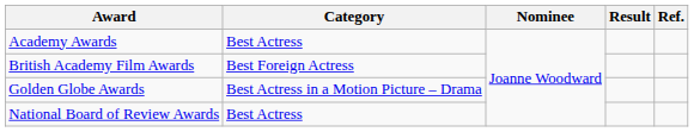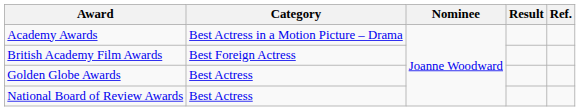 <table class="wikitable plainrowheaders">
 <tr>
 <th>Award</th>
 <th>Category</th>
 <th>Nominee</th>
 <th>Result</th>
 <th>Ref.</th>
 </tr>
 <tr>
 <td><a href='#'>Academy Awards</a></td>
-<td><a href='#'>Best Actress</a></td>
+<td><a href='#'>Best Actress in a Motion Picture – Drama</a></td>
 <td rowspan="4"><a href='#'>Joanne Woodward</a></td>
 <td></td>
 <td align="center"></td>
 </tr>
 <tr>
 <td><a href='#'>British Academy Film Awards</a></td>
 <td><a href='#'>Best Foreign Actress</a></td>
 <td></td>
 <td align="center"></td>
 </tr>
 <tr>
 <td><a href='#'>Golden Globe Awards</a></td>
-<td><a href='#'>Best Actress in a Motion Picture – Drama</a></td>
+<td><a href='#'>Best Actress</a></td>
 <td></td>
 <td align="center"></td>
 </tr>
 <tr>
 <td><a href='#'>National Board of Review Awards</a></td>
 <td><a href='#'>Best Actress</a></td>
 <td></td>
 <td align="center"></td>
 </tr>
 </table>
